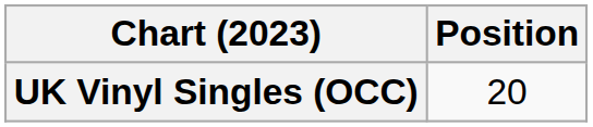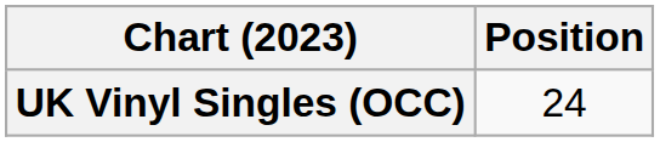 <table class="wikitable plainrowheaders" style="text-align:center">
 <tr>
 <th scope="col">Chart (2023)</th>
 <th scope="col">Position</th>
 </tr>
 <tr>
 <th scope="row">UK Vinyl Singles (OCC)</th>
-<td>20</td>
+<td>24</td>
 </tr>
 </table>
